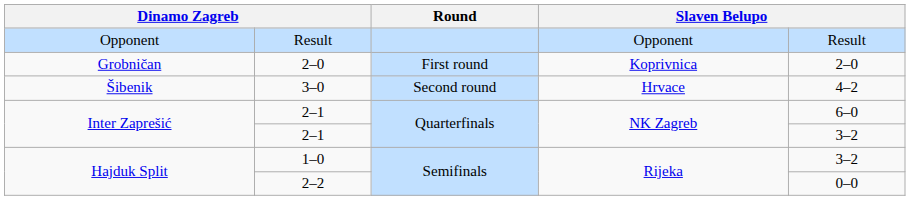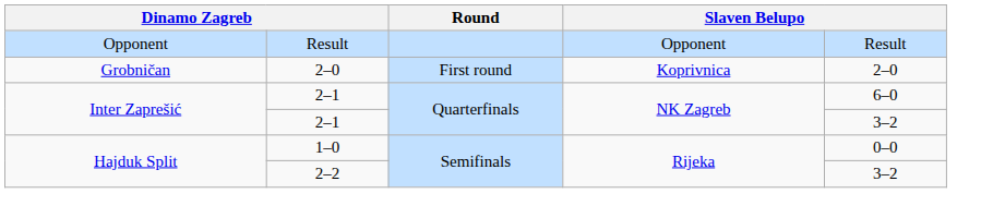 <table class="wikitable" style="text-align: center;">
 <tr>
 <th colspan=2><a href='#'>Dinamo Zagreb</a></th>
 <th>Round</th>
 <th colspan=2><a href='#'>Slaven Belupo</a></th>
 </tr>
 <tr bgcolor=#c1e0ff>
 <td width=15%>Opponent</td>
 <td width=7%>Result</td>
 <td width=10%></td>
 <td width=15%>Opponent</td>
 <td width=7%>Result</td>
 </tr>
 <tr>
 <td rowspan=1 align=center><a href='#'>Grobničan</a></td>
 <td>2–0</td>
 <td rowspan=1 bgcolor=#c1e0ff>First round</td>
 <td rowspan=1 align=center><a href='#'>Koprivnica</a></td>
 <td>2–0</td>
 </tr>
 <tr>
-<td rowspan=1 align=center><a href='#'>Šibenik</a></td>
-<td>3–0</td>
-<td rowspan=1 bgcolor=#c1e0ff>Second round</td>
-<td rowspan=1 align=center><a href='#'>Hrvace</a></td>
-<td>4–2</td>
-</tr>
-<tr>
 <td rowspan=2 align=center><a href='#'>Inter Zaprešić</a></td>
 <td>2–1</td>
 <td rowspan=2 bgcolor=#c1e0ff>Quarterfinals</td>
 <td rowspan=2 align=center><a href='#'>NK Zagreb</a></td>
 <td>6–0</td>
 </tr>
 <tr>
 <td>2–1</td>
 <td>3–2</td>
 </tr>
 <tr>
 <td rowspan=2 align=center><a href='#'>Hajduk Split</a></td>
 <td>1–0</td>
 <td rowspan=2 bgcolor=#c1e0ff>Semifinals</td>
 <td rowspan=2 align=center><a href='#'>Rijeka</a></td>
-<td>3–2</td>
+<td>0–0</td>
 </tr>
 <tr>
 <td>2–2</td>
-<td>0–0</td>
+<td>3–2</td>
 </tr>
 </table>
